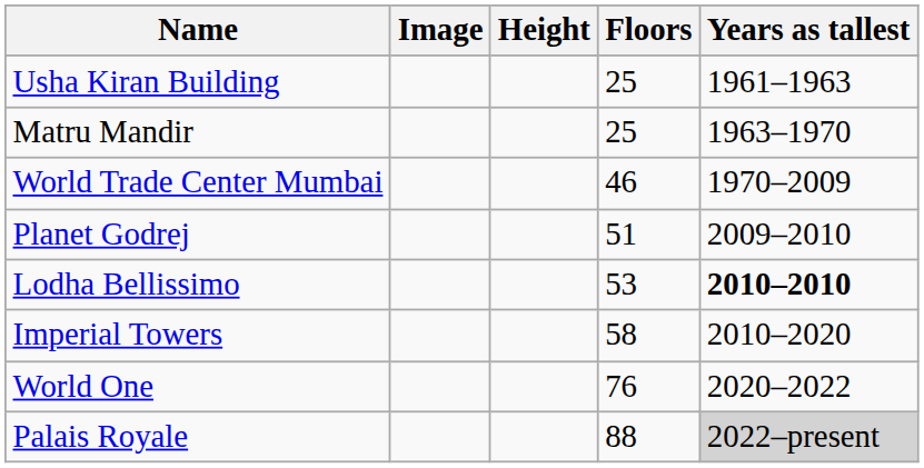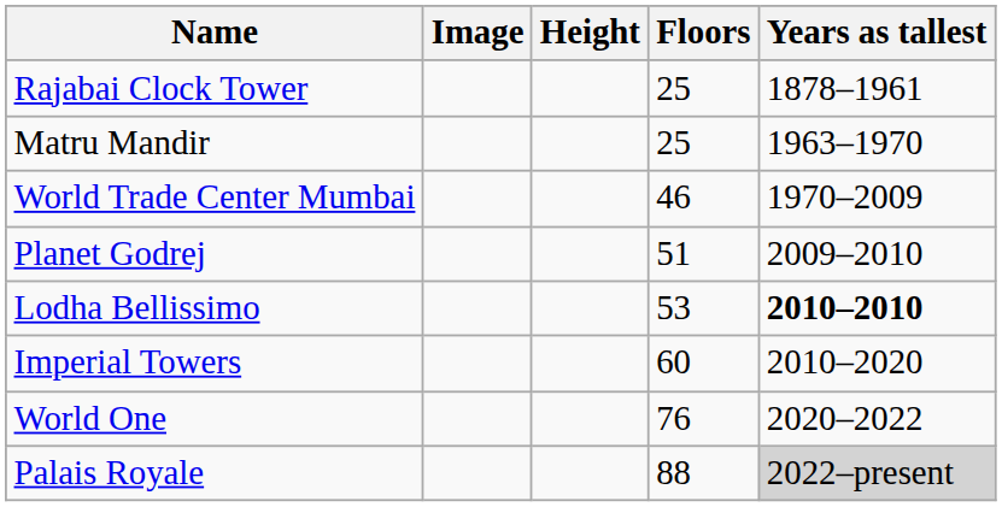 <table class="sortable wikitable">
 <tr>
 <th>Name</th>
 <th>Image</th>
 <th>Height</th>
 <th>Floors</th>
 <th>Years as tallest</th>
 </tr>
 <tr>
-<td><a href='#'>Usha Kiran Building</a></td>
+<td><a href='#'>Rajabai Clock Tower</a></td>
 <td></td>
 <td></td>
 <td>25</td>
-<td>1961–1963</td>
+<td>1878–1961</td>
 </tr>
 <tr>
 <td>Matru Mandir</td>
 <td></td>
 <td></td>
 <td>25</td>
 <td>1963–1970</td>
 </tr>
 <tr>
 <td><a href='#'>World Trade Center Mumbai</a></td>
 <td></td>
 <td></td>
 <td>46</td>
 <td>1970–2009</td>
 </tr>
 <tr>
 <td><a href='#'>Planet Godrej</a></td>
 <td></td>
 <td></td>
 <td>51</td>
 <td>2009–2010</td>
 </tr>
 <tr>
 <td><a href='#'>Lodha Bellissimo</a></td>
 <td></td>
 <td></td>
 <td>53</td>
 <td><strong>2010–2010</strong></td>
 </tr>
 <tr>
 <td><a href='#'>Imperial Towers</a></td>
 <td></td>
 <td></td>
-<td>58</td>
+<td>60</td>
 <td>2010–2020</td>
 </tr>
 <tr>
 <td><a href='#'>World One</a></td>
 <td></td>
 <td></td>
 <td>76</td>
 <td>2020–2022</td>
 </tr>
 <tr>
 <td><a href='#'>Palais Royale</a></td>
 <td></td>
 <td></td>
 <td>88</td>
 <td style="background: lightgrey;">2022–present</td>
 </tr>
 </table>
